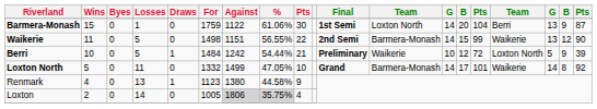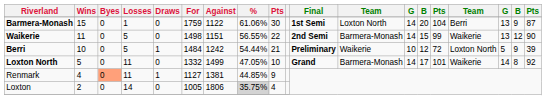 <table style="font-size: 85%; text-align: left;" class="wikitable">
 <tr>
 <th style="color:crimson">Riverland</th>
 <th style="color:crimson">Wins</th>
 <th style="color:crimson">Byes</th>
 <th style="color:crimson">Losses</th>
 <th style="color:crimson">Draws</th>
 <th style="color:crimson">For</th>
 <th style="color:crimson">Against</th>
 <th style="color:crimson">%</th>
 <th style="color:crimson">Pts</th>
 <th></th>
 <th style="color:green">Final</th>
 <th style="color:green">Team</th>
 <th style="color:green">G</th>
 <th style="color:green">B</th>
 <th style="color:green">Pts</th>
 <th style="color:green">Team</th>
 <th style="color:green">G</th>
 <th style="color:green">B</th>
 <th style="color:green">Pts</th>
 </tr>
 <tr>
 </tr>
 <tr>
 </tr>
 <tr>
 <td><strong>Barmera-Monash</strong></td>
 <td>15</td>
 <td>0</td>
 <td>1</td>
 <td>0</td>
 <td>1759</td>
 <td>1122</td>
 <td>61.06%</td>
 <td>30</td>
 <td></td>
 <td><strong>1st Semi</strong></td>
 <td>Loxton North</td>
 <td>14</td>
 <td>20</td>
 <td>104</td>
 <td>Berri</td>
 <td>13</td>
 <td>9</td>
 <td>87</td>
 </tr>
 <tr>
 <td><strong>Waikerie</strong></td>
 <td>11</td>
 <td>0</td>
 <td>5</td>
 <td>0</td>
 <td>1498</td>
 <td>1151</td>
 <td>56.55%</td>
 <td>22</td>
 <td></td>
 <td><strong>2nd Semi</strong></td>
 <td>Barmera-Monash</td>
 <td>14</td>
 <td>15</td>
 <td>99</td>
 <td>Waikerie</td>
 <td>13</td>
 <td>12</td>
 <td>90</td>
 </tr>
 <tr>
 <td><strong>Berri</strong></td>
 <td>10</td>
 <td>0</td>
 <td>5</td>
 <td>1</td>
 <td>1484</td>
 <td>1242</td>
 <td>54.44%</td>
 <td>21</td>
 <td></td>
 <td><strong>Preliminary</strong></td>
 <td>Waikerie</td>
 <td>10</td>
 <td>12</td>
 <td>72</td>
 <td>Loxton North</td>
 <td>5</td>
 <td>9</td>
 <td>39</td>
 </tr>
 <tr>
 <td><strong>Loxton North</strong></td>
 <td>5</td>
 <td>0</td>
 <td>11</td>
 <td>0</td>
 <td>1332</td>
 <td>1499</td>
 <td>47.05%</td>
 <td>10</td>
 <td></td>
 <td><strong>Grand</strong></td>
 <td>Barmera-Monash</td>
 <td>14</td>
 <td>17</td>
 <td>101</td>
 <td>Waikerie</td>
 <td>14</td>
 <td>8</td>
 <td>92</td>
 </tr>
 <tr>
 <td>Renmark</td>
 <td>4</td>
-<td>0</td>
-<td>13</td>
+<td style="background: lightsalmon;">0</td>
+<td>11</td>
 <td>1</td>
-<td>1123</td>
-<td>1380</td>
-<td>44.58%</td>
+<td>1127</td>
+<td>1381</td>
+<td>44.85%</td>
 <td>9</td>
 <td></td>
 </tr>
 <tr>
 <td>Loxton</td>
 <td>2</td>
 <td>0</td>
 <td>14</td>
 <td>0</td>
 <td>1005</td>
-<td style="background: lightgrey;">1806</td>
+<td>1806</td>
 <td style="background: lightgrey;">35.75%</td>
 <td>4</td>
 <td></td>
 </tr>
 <tr>
 </tr>
 </table>
